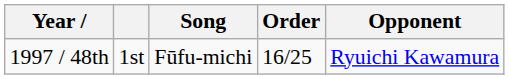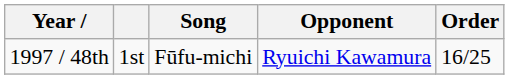 <table class="wikitable">
 <tr>
 <th>Year / </th>
 <th></th>
 <th>Song</th>
+<th>Opponent</th>
 <th>Order</th>
-<th>Opponent</th>
 </tr>
 <tr>
 <td>1997 / 48th</td>
 <td>1st</td>
 <td>Fūfu-michi</td>
+<td><a href='#'>Ryuichi Kawamura</a></td>
 <td>16/25</td>
-<td><a href='#'>Ryuichi Kawamura</a></td>
 </tr>
 </table>
